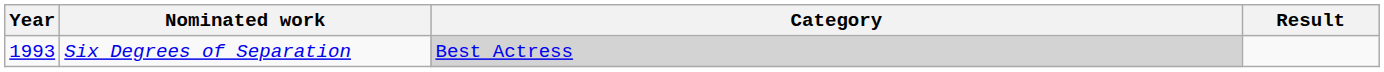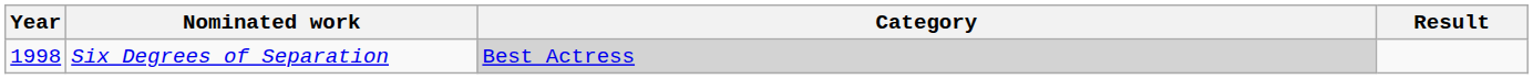 <table class=wikitable>
 <tr>
 <th width=4%>Year</th>
 <th width=27%>Nominated work</th>
 <th width=59%>Category</th>
 <th width=10%>Result</th>
 </tr>
 <tr>
-<td><a href='#'>1993</a></td>
+<td><a href='#'>1998</a></td>
 <td><em><a href='#'>Six Degrees of Separation</a></em></td>
 <td style="background: lightgrey;"><a href='#'>Best Actress</a></td>
 <td></td>
 </tr>
 </table>
